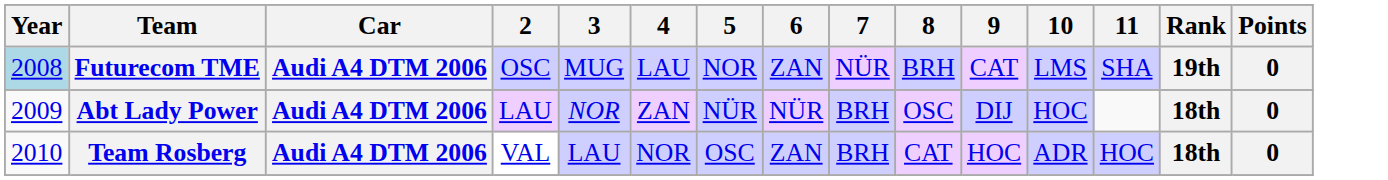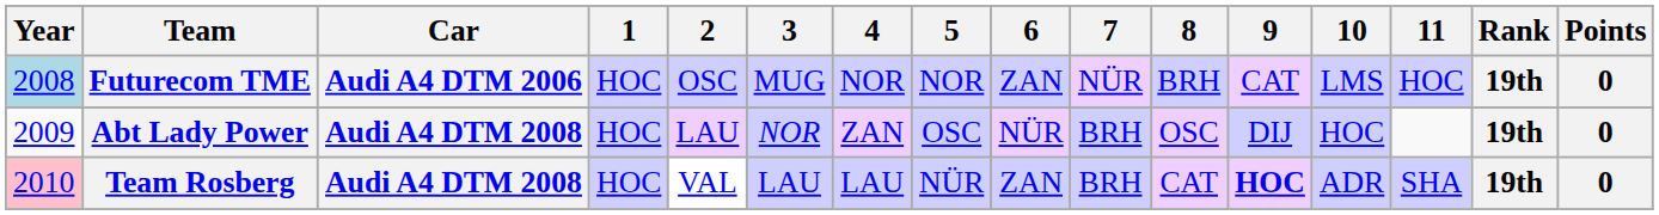 <table class="wikitable" style="text-align:center; font-size:85%">
 <tr>
 <th>Year</th>
 <th>Team</th>
 <th>Car</th>
+<th>1</th>
 <th>2</th>
 <th>3</th>
 <th>4</th>
 <th>5</th>
 <th>6</th>
 <th>7</th>
 <th>8</th>
 <th>9</th>
 <th>10</th>
 <th>11</th>
 <th>Rank</th>
 <th>Points</th>
 </tr>
 <tr>
 <td style="background: lightblue;"><a href='#'>2008</a></td>
 <th nowrap><a href='#'>Futurecom TME</a></th>
 <th nowrap><a href='#'>Audi A4 DTM 2006</a></th>
+<td style="background:#CFCFFF;"><a href='#'>HOC</a><br></td>
 <td style="background:#CFCFFF;"><a href='#'>OSC</a><br></td>
 <td style="background:#CFCFFF;"><a href='#'>MUG</a><br></td>
-<td style="background:#CFCFFF;"><a href='#'>LAU</a><br></td>
+<td style="background:#CFCFFF;"><a href='#'>NOR</a><br></td>
 <td style="background:#CFCFFF;"><a href='#'>NOR</a><br></td>
 <td style="background:#CFCFFF;"><a href='#'>ZAN</a><br></td>
 <td style="background:#EFCFFF;"><a href='#'>NÜR</a><br></td>
 <td style="background:#CFCFFF;"><a href='#'>BRH</a><br></td>
 <td style="background:#EFCFFF;"><a href='#'>CAT</a><br></td>
 <td style="background:#CFCFFF;"><a href='#'>LMS</a><br></td>
-<td style="background:#CFCFFF;"><a href='#'>SHA</a><br></td>
+<td style="background:#CFCFFF;"><a href='#'>HOC</a><br></td>
 <th>19th</th>
 <th>0</th>
 </tr>
 <tr>
 <td><a href='#'>2009</a></td>
 <th nowrap><a href='#'>Abt Lady Power</a></th>
-<th nowrap><a href='#'>Audi A4 DTM 2006</a></th>
+<th nowrap><a href='#'>Audi A4 DTM 2008</a></th>
+<td style="background:#cfcfff;"><a href='#'>HOC</a><br></td>
 <td style="background:#EFCFFF;"><a href='#'>LAU</a><br></td>
 <td style="background:#cfcfff;"><em><a href='#'>NOR</a></em><br></td>
 <td style="background:#EFCFFF;"><a href='#'>ZAN</a><br></td>
-<td style="background:#CFCFFF;"><a href='#'>NÜR</a><br></td>
+<td style="background:#cfcfff;"><a href='#'>OSC</a><br></td>
 <td style="background:#EFCFFF;"><a href='#'>NÜR</a><br></td>
 <td style="background:#cfcfff;"><a href='#'>BRH</a><br></td>
 <td style="background:#EFCFFF;"><a href='#'>OSC</a><br></td>
 <td style="background:#CFCFFF;"><a href='#'>DIJ</a><br></td>
 <td style="background:#cfcfff;"><a href='#'>HOC</a><br></td>
 <td></td>
-<th>18th</th>
+<th>19th</th>
 <th>0</th>
 </tr>
 <tr>
-<td><a href='#'>2010</a></td>
+<td style="background: pink;"><a href='#'>2010</a></td>
 <th nowrap><a href='#'>Team Rosberg</a></th>
-<th nowrap><a href='#'>Audi A4 DTM 2006</a></th>
+<th nowrap><a href='#'>Audi A4 DTM 2008</a></th>
+<td style="background:#CFCFFF;"><a href='#'>HOC</a><br></td>
 <td style="background:#FFFFFF;"><a href='#'>VAL</a><br></td>
 <td style="background:#CFCFFF;"><a href='#'>LAU</a><br></td>
-<td style="background:#CFCFFF;"><a href='#'>NOR</a><br></td>
-<td style="background:#cfcfff;"><a href='#'>OSC</a><br></td>
+<td style="background:#CFCFFF;"><a href='#'>LAU</a><br></td>
+<td style="background:#CFCFFF;"><a href='#'>NÜR</a><br></td>
 <td style="background:#CFCFFF;"><a href='#'>ZAN</a><br></td>
 <td style="background:#CFCFFF;"><a href='#'>BRH</a><br></td>
 <td style="background:#EFCFFF;"><a href='#'>CAT</a><br></td>
-<td style="background:#EFCFFF;"><a href='#'>HOC</a><br></td>
+<td style="background:#EFCFFF;"><strong><a href='#'>HOC</a><br></strong></td>
 <td style="background:#CFCFFF;"><a href='#'>ADR</a><br></td>
-<td style="background:#CFCFFF;"><a href='#'>HOC</a><br></td>
-<th>18th</th>
+<td style="background:#CFCFFF;"><a href='#'>SHA</a><br></td>
+<th>19th</th>
 <th>0</th>
 </tr>
 </table>
